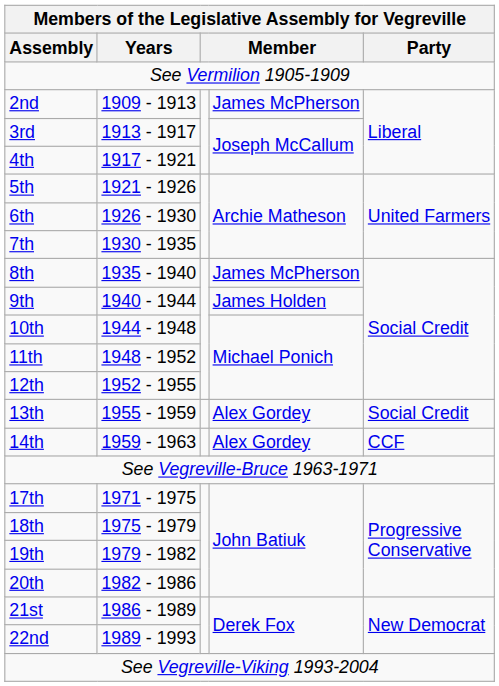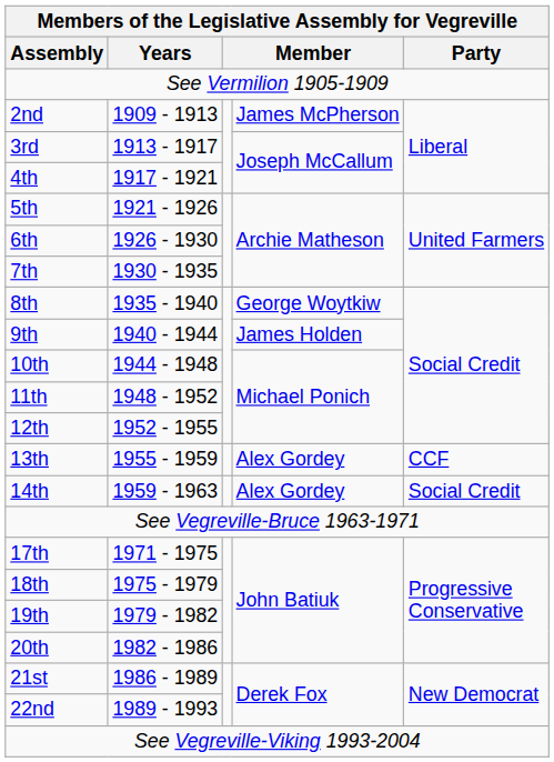 <table class="wikitable" align=right>
 <tr>
 <th colspan=5>Members of the Legislative Assembly for Vegreville</th>
 </tr>
 <tr>
 <th>Assembly</th>
 <th>Years</th>
 <th colspan="2">Member</th>
 <th>Party</th>
 </tr>
 <tr>
 <td align="center" colspan=5><em>See <a href='#'>Vermilion</a> 1905-1909</em></td>
 </tr>
 <tr>
 <td><a href='#'>2nd</a></td>
 <td><a href='#'>1909</a> - 1913</td>
 <td rowspan=3 ></td>
 <td><a href='#'>James McPherson</a></td>
 <td rowspan=3><a href='#'>Liberal</a></td>
 </tr>
 <tr>
 <td><a href='#'>3rd</a></td>
 <td><a href='#'>1913</a> - 1917</td>
 <td rowspan=2><a href='#'>Joseph McCallum</a></td>
 </tr>
 <tr>
 <td><a href='#'>4th</a></td>
 <td><a href='#'>1917</a> - 1921</td>
 </tr>
 <tr>
 <td><a href='#'>5th</a></td>
 <td><a href='#'>1921</a> - 1926</td>
 <td rowspan=3 ></td>
 <td rowspan=3><a href='#'>Archie Matheson</a></td>
 <td rowspan=3><a href='#'>United Farmers</a></td>
 </tr>
 <tr>
 <td><a href='#'>6th</a></td>
 <td><a href='#'>1926</a> - 1930</td>
 </tr>
 <tr>
 <td><a href='#'>7th</a></td>
 <td><a href='#'>1930</a> - 1935</td>
 </tr>
 <tr>
 <td><a href='#'>8th</a></td>
 <td><a href='#'>1935</a> - 1940</td>
 <td rowspan=5 ></td>
-<td><a href='#'>James McPherson</a></td>
+<td><a href='#'>George Woytkiw</a></td>
 <td rowspan=5><a href='#'>Social Credit</a></td>
 </tr>
 <tr>
 <td><a href='#'>9th</a></td>
 <td><a href='#'>1940</a> - 1944</td>
 <td><a href='#'>James Holden</a></td>
 </tr>
 <tr>
 <td><a href='#'>10th</a></td>
 <td><a href='#'>1944</a> - 1948</td>
 <td rowspan=3><a href='#'>Michael Ponich</a></td>
 </tr>
 <tr>
 <td><a href='#'>11th</a></td>
 <td><a href='#'>1948</a> - 1952</td>
 </tr>
 <tr>
 <td><a href='#'>12th</a></td>
 <td><a href='#'>1952</a> - 1955</td>
 </tr>
 <tr>
 <td><a href='#'>13th</a></td>
 <td><a href='#'>1955</a> - 1959</td>
 <td></td>
 <td><a href='#'>Alex Gordey</a></td>
-<td><a href='#'>Social Credit</a></td>
+<td><a href='#'>CCF</a></td>
 </tr>
 <tr>
 <td><a href='#'>14th</a></td>
 <td><a href='#'>1959</a> - 1963</td>
 <td></td>
 <td><a href='#'>Alex Gordey</a></td>
-<td><a href='#'>CCF</a></td>
+<td><a href='#'>Social Credit</a></td>
 </tr>
 <tr>
 <td align="center" colspan=5><em>See <a href='#'>Vegreville-Bruce</a> 1963-1971</em></td>
 </tr>
 <tr>
 <td><a href='#'>17th</a></td>
 <td><a href='#'>1971</a> - 1975</td>
 <td rowspan=4 ></td>
 <td rowspan=4><a href='#'>John Batiuk</a></td>
 <td rowspan=4><a href='#'>Progressive<br>Conservative</a></td>
 </tr>
 <tr>
 <td><a href='#'>18th</a></td>
 <td><a href='#'>1975</a> - 1979</td>
 </tr>
 <tr>
 <td><a href='#'>19th</a></td>
 <td><a href='#'>1979</a> - 1982</td>
 </tr>
 <tr>
 <td><a href='#'>20th</a></td>
 <td><a href='#'>1982</a> - 1986</td>
 </tr>
 <tr>
 <td><a href='#'>21st</a></td>
 <td><a href='#'>1986</a> - 1989</td>
 <td rowspan=2 ></td>
 <td rowspan=2><a href='#'>Derek Fox</a></td>
 <td rowspan=2><a href='#'>New Democrat</a></td>
 </tr>
 <tr>
 <td><a href='#'>22nd</a></td>
 <td><a href='#'>1989</a> - 1993</td>
 </tr>
 <tr>
 <td align="center" colspan=5><em>See <a href='#'>Vegreville-Viking</a> 1993-2004</em></td>
 </tr>
 </table>
